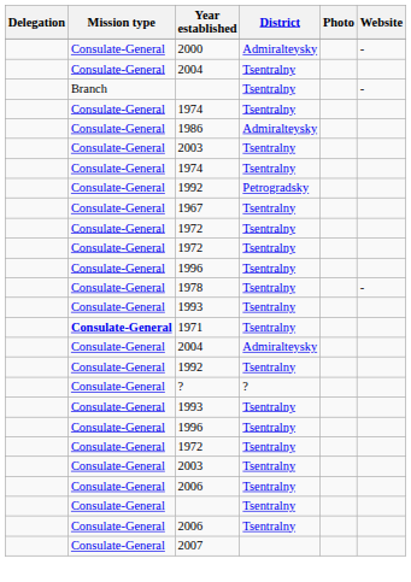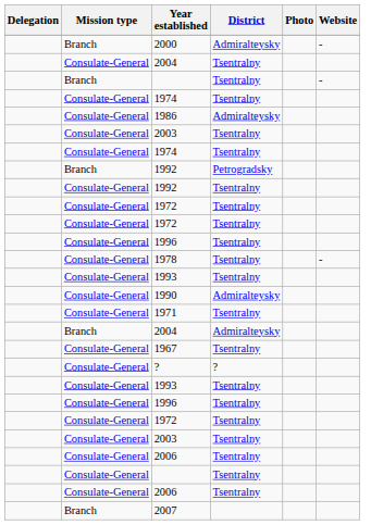 <table class="wikitable sortable">
 <tr valign="middle">
 <th>Delegation</th>
 <th>Mission type</th>
 <th>Year<br>established</th>
 <th><a href='#'>District</a></th>
 <th>Photo</th>
 <th>Website</th>
 </tr>
 <tr style="font-weight:bold; background-color: #DDDDDD">
 </tr>
 <tr>
 <td></td>
-<td><a href='#'>Consulate-General</a></td>
+<td>Branch</td>
 <td>2000</td>
 <td><a href='#'>Admiralteysky</a></td>
 <td></td>
 <td>-</td>
 </tr>
 <tr>
 <td></td>
 <td><a href='#'>Consulate-General</a></td>
 <td>2004</td>
 <td><a href='#'>Tsentralny</a></td>
 <td></td>
 <td></td>
 </tr>
 <tr>
 <td></td>
 <td>Branch</td>
 <td></td>
 <td><a href='#'>Tsentralny</a></td>
 <td></td>
 <td>-</td>
 </tr>
 <tr>
 <td></td>
 <td><a href='#'>Consulate-General</a></td>
 <td>1974</td>
 <td><a href='#'>Tsentralny</a></td>
 <td></td>
 <td></td>
 </tr>
 <tr>
 <td></td>
 <td><a href='#'>Consulate-General</a></td>
 <td>1986</td>
 <td><a href='#'>Admiralteysky</a></td>
 <td></td>
 <td></td>
 </tr>
 <tr>
 <td></td>
 <td><a href='#'>Consulate-General</a></td>
 <td>2003</td>
 <td><a href='#'>Tsentralny</a></td>
 <td></td>
 <td></td>
 </tr>
 <tr>
 <td></td>
 <td><a href='#'>Consulate-General</a></td>
 <td>1974</td>
 <td><a href='#'>Tsentralny</a></td>
 <td></td>
 <td></td>
 </tr>
 <tr>
 <td></td>
-<td><a href='#'>Consulate-General</a></td>
+<td>Branch</td>
 <td>1992</td>
 <td><a href='#'>Petrogradsky</a></td>
 <td></td>
 <td></td>
 </tr>
 <tr>
 <td></td>
 <td><a href='#'>Consulate-General</a></td>
-<td>1967</td>
+<td>1992</td>
 <td><a href='#'>Tsentralny</a></td>
 <td></td>
 <td></td>
 </tr>
 <tr>
 <td></td>
 <td><a href='#'>Consulate-General</a></td>
 <td>1972</td>
 <td><a href='#'>Tsentralny</a></td>
 <td></td>
 <td></td>
 </tr>
 <tr>
 <td></td>
 <td><a href='#'>Consulate-General</a></td>
 <td>1972</td>
 <td><a href='#'>Tsentralny</a></td>
 <td></td>
 <td></td>
 </tr>
 <tr>
 <td></td>
 <td><a href='#'>Consulate-General</a></td>
 <td>1996</td>
 <td><a href='#'>Tsentralny</a></td>
 <td></td>
 <td></td>
 </tr>
 <tr>
 <td></td>
 <td><a href='#'>Consulate-General</a></td>
 <td>1978</td>
 <td><a href='#'>Tsentralny</a></td>
 <td></td>
 <td>-</td>
 </tr>
 <tr>
 <td></td>
 <td><a href='#'>Consulate-General</a></td>
 <td>1993</td>
 <td><a href='#'>Tsentralny</a></td>
 <td></td>
 <td> </td>
 </tr>
 <tr>
 <td></td>
-<td><strong><a href='#'>Consulate-General</a></strong></td>
+<td><a href='#'>Consulate-General</a></td>
+<td>1990</td>
+<td><a href='#'>Admiralteysky</a></td>
+<td></td>
+<td></td>
+</tr>
+<tr>
+<td></td>
+<td><a href='#'>Consulate-General</a></td>
 <td>1971</td>
 <td><a href='#'>Tsentralny</a></td>
 <td></td>
 <td> </td>
 </tr>
 <tr>
 <td></td>
-<td><a href='#'>Consulate-General</a></td>
+<td>Branch</td>
 <td>2004</td>
 <td><a href='#'>Admiralteysky</a></td>
 <td></td>
 <td></td>
 </tr>
 <tr>
 <td></td>
 <td><a href='#'>Consulate-General</a></td>
-<td>1992</td>
+<td>1967</td>
 <td><a href='#'>Tsentralny</a></td>
 <td></td>
 <td></td>
 </tr>
 <tr>
 <td></td>
 <td><a href='#'>Consulate-General</a></td>
 <td>?</td>
 <td>?</td>
 <td></td>
 <td></td>
 </tr>
 <tr>
 <td></td>
 <td><a href='#'>Consulate-General</a></td>
 <td>1993</td>
 <td><a href='#'>Tsentralny</a></td>
 <td></td>
 <td> </td>
 </tr>
 <tr>
 <td></td>
 <td><a href='#'>Consulate-General</a></td>
 <td>1996</td>
 <td><a href='#'>Tsentralny</a></td>
 <td></td>
 <td></td>
 </tr>
 <tr>
 <td></td>
 <td><a href='#'>Consulate-General</a></td>
 <td>1972</td>
 <td><a href='#'>Tsentralny</a></td>
 <td></td>
 <td></td>
 </tr>
 <tr>
 <td></td>
 <td><a href='#'>Consulate-General</a></td>
 <td>2003</td>
 <td><a href='#'>Tsentralny</a></td>
 <td></td>
 <td></td>
 </tr>
 <tr>
 <td></td>
 <td><a href='#'>Consulate-General</a></td>
 <td>2006</td>
 <td><a href='#'>Tsentralny</a></td>
 <td></td>
 <td></td>
 </tr>
 <tr>
 <td></td>
 <td><a href='#'>Consulate-General</a></td>
 <td></td>
 <td><a href='#'>Tsentralny</a></td>
 <td></td>
 <td></td>
 </tr>
 <tr>
 <td></td>
 <td><a href='#'>Consulate-General</a></td>
 <td>2006</td>
 <td><a href='#'>Tsentralny</a></td>
 <td></td>
 <td></td>
 </tr>
 <tr>
 <td></td>
-<td><a href='#'>Consulate-General</a></td>
+<td>Branch</td>
 <td>2007</td>
 <td></td>
 <td></td>
 <td></td>
 </tr>
 </table>
